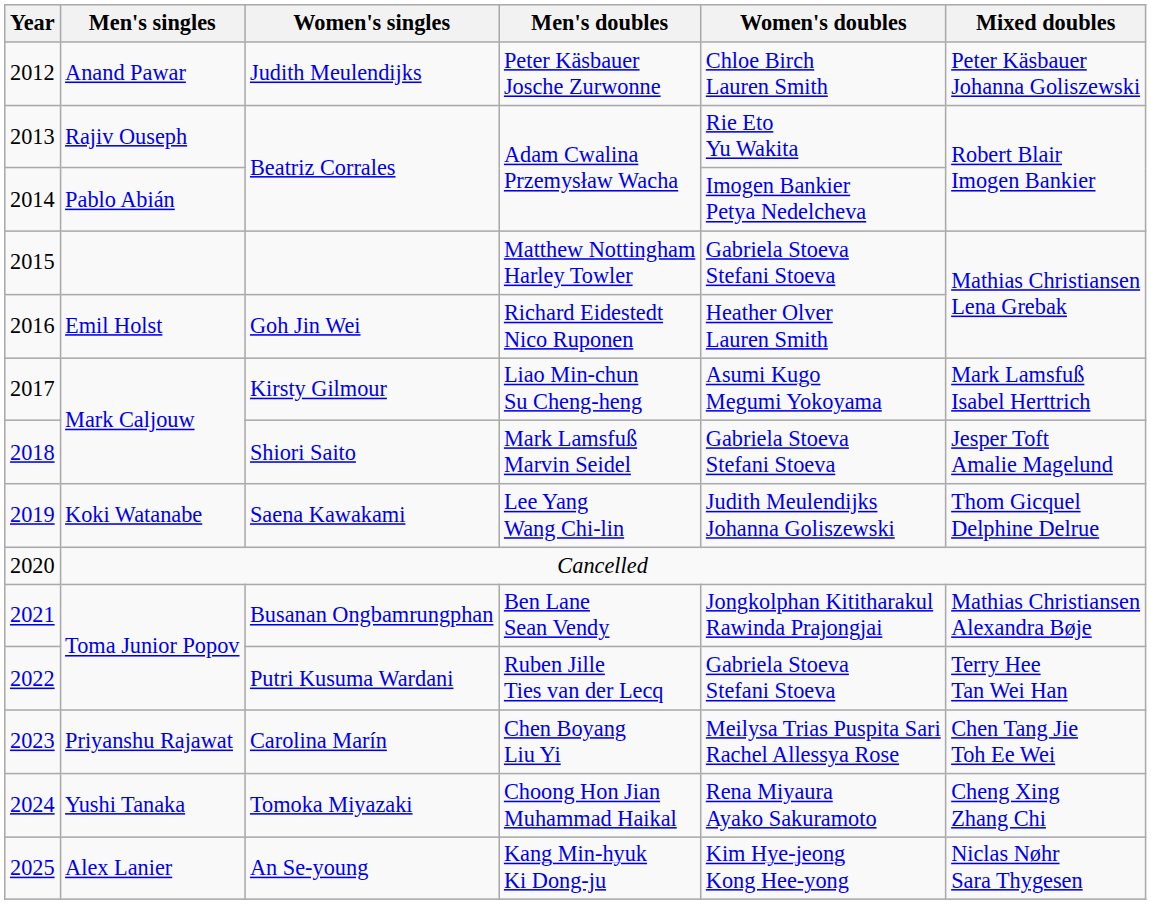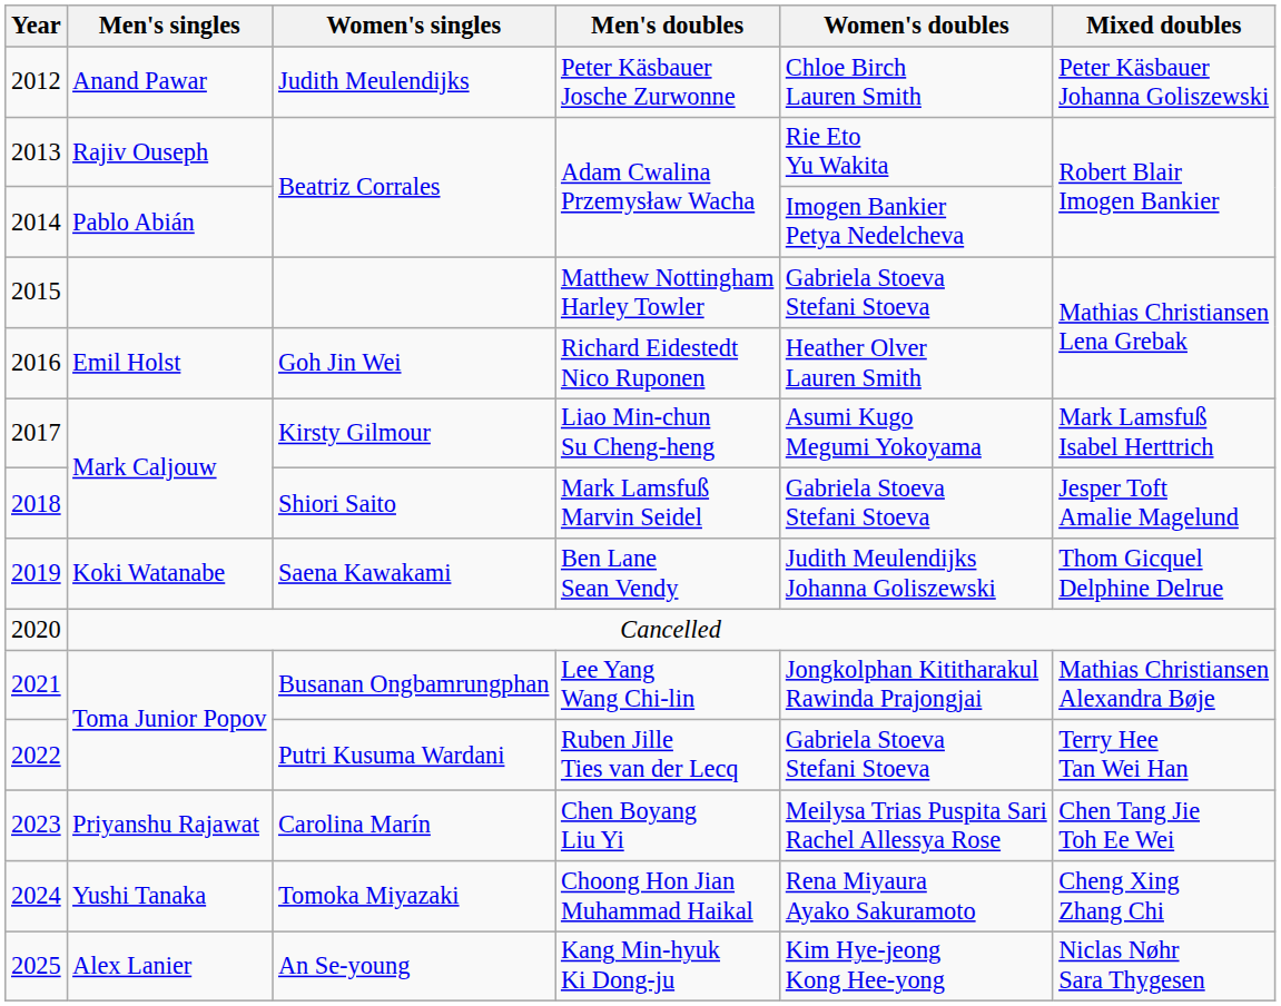 <table class=wikitable style="font-size:90%;">
 <tr>
 <th>Year</th>
 <th>Men's singles</th>
 <th>Women's singles</th>
 <th>Men's doubles</th>
 <th>Women's doubles</th>
 <th>Mixed doubles</th>
 </tr>
 <tr>
 <td>2012</td>
 <td> <a href='#'>Anand Pawar</a></td>
 <td> <a href='#'>Judith Meulendijks</a></td>
 <td> <a href='#'>Peter Käsbauer</a><br> <a href='#'>Josche Zurwonne</a></td>
 <td> <a href='#'>Chloe Birch</a><br> <a href='#'>Lauren Smith</a></td>
 <td> <a href='#'>Peter Käsbauer</a><br> <a href='#'>Johanna Goliszewski</a></td>
 </tr>
 <tr>
 <td>2013</td>
 <td> <a href='#'>Rajiv Ouseph</a></td>
 <td rowspan=2> <a href='#'>Beatriz Corrales</a></td>
 <td rowspan=2> <a href='#'>Adam Cwalina</a><br> <a href='#'>Przemysław Wacha</a></td>
 <td> <a href='#'>Rie Eto</a><br> <a href='#'>Yu Wakita</a></td>
 <td rowspan=2> <a href='#'>Robert Blair</a><br> <a href='#'>Imogen Bankier</a></td>
 </tr>
 <tr>
 <td>2014</td>
 <td> <a href='#'>Pablo Abián</a></td>
 <td> <a href='#'>Imogen Bankier</a><br> <a href='#'>Petya Nedelcheva</a></td>
 </tr>
 <tr>
 <td>2015</td>
 <td></td>
 <td></td>
 <td> <a href='#'>Matthew Nottingham</a><br> <a href='#'>Harley Towler</a></td>
 <td> <a href='#'>Gabriela Stoeva</a><br> <a href='#'>Stefani Stoeva</a></td>
 <td rowspan=2> <a href='#'>Mathias Christiansen</a><br> <a href='#'>Lena Grebak</a></td>
 </tr>
 <tr>
 <td>2016</td>
 <td> <a href='#'>Emil Holst</a></td>
 <td> <a href='#'>Goh Jin Wei</a></td>
 <td> <a href='#'>Richard Eidestedt</a><br> <a href='#'>Nico Ruponen</a></td>
 <td> <a href='#'>Heather Olver</a><br> <a href='#'>Lauren Smith</a></td>
 </tr>
 <tr>
 <td>2017</td>
 <td rowspan=2> <a href='#'>Mark Caljouw</a></td>
 <td> <a href='#'>Kirsty Gilmour</a></td>
 <td> <a href='#'>Liao Min-chun</a><br> <a href='#'>Su Cheng-heng</a></td>
 <td> <a href='#'>Asumi Kugo</a><br> <a href='#'>Megumi Yokoyama</a></td>
 <td> <a href='#'>Mark Lamsfuß</a><br> <a href='#'>Isabel Herttrich</a></td>
 </tr>
 <tr>
 <td><a href='#'>2018</a></td>
 <td> <a href='#'>Shiori Saito</a></td>
 <td> <a href='#'>Mark Lamsfuß</a><br> <a href='#'>Marvin Seidel</a></td>
 <td> <a href='#'>Gabriela Stoeva</a><br> <a href='#'>Stefani Stoeva</a></td>
 <td> <a href='#'>Jesper Toft</a> <br>  <a href='#'>Amalie Magelund</a></td>
 </tr>
 <tr>
 <td><a href='#'>2019</a></td>
 <td> <a href='#'>Koki Watanabe</a></td>
 <td> <a href='#'>Saena Kawakami</a></td>
-<td> <a href='#'>Lee Yang</a><br> <a href='#'>Wang Chi-lin</a></td>
+<td> <a href='#'>Ben Lane</a><br> <a href='#'>Sean Vendy</a></td>
 <td> <a href='#'>Judith Meulendijks</a><br> <a href='#'>Johanna Goliszewski</a></td>
 <td> <a href='#'>Thom Gicquel</a><br> <a href='#'>Delphine Delrue</a></td>
 </tr>
 <tr>
 <td>2020</td>
 <td colspan="5" align="center"><em>Cancelled</em></td>
 </tr>
 <tr>
 <td><a href='#'>2021</a></td>
 <td rowspan="2"> <a href='#'>Toma Junior Popov</a></td>
 <td> <a href='#'>Busanan Ongbamrungphan</a></td>
-<td> <a href='#'>Ben Lane</a><br> <a href='#'>Sean Vendy</a></td>
+<td> <a href='#'>Lee Yang</a><br> <a href='#'>Wang Chi-lin</a></td>
 <td> <a href='#'>Jongkolphan Kititharakul</a><br> <a href='#'>Rawinda Prajongjai</a></td>
 <td> <a href='#'>Mathias Christiansen</a><br> <a href='#'>Alexandra Bøje</a></td>
 </tr>
 <tr>
 <td><a href='#'>2022</a></td>
 <td> <a href='#'>Putri Kusuma Wardani</a></td>
 <td> <a href='#'>Ruben Jille</a><br> <a href='#'>Ties van der Lecq</a></td>
 <td> <a href='#'>Gabriela Stoeva</a><br> <a href='#'>Stefani Stoeva</a></td>
 <td> <a href='#'>Terry Hee</a><br> <a href='#'>Tan Wei Han</a></td>
 </tr>
 <tr>
 <td><a href='#'>2023</a></td>
 <td> <a href='#'>Priyanshu Rajawat</a></td>
 <td> <a href='#'>Carolina Marín</a></td>
 <td> <a href='#'>Chen Boyang</a><br> <a href='#'>Liu Yi</a></td>
 <td> <a href='#'>Meilysa Trias Puspita Sari</a><br> <a href='#'>Rachel Allessya Rose</a></td>
 <td> <a href='#'>Chen Tang Jie</a><br> <a href='#'>Toh Ee Wei</a></td>
 </tr>
 <tr>
 <td><a href='#'>2024</a></td>
 <td> <a href='#'>Yushi Tanaka</a></td>
 <td> <a href='#'>Tomoka Miyazaki</a></td>
 <td> <a href='#'>Choong Hon Jian</a><br> <a href='#'>Muhammad Haikal</a></td>
 <td> <a href='#'>Rena Miyaura</a><br> <a href='#'>Ayako Sakuramoto</a></td>
 <td> <a href='#'>Cheng Xing</a><br> <a href='#'>Zhang Chi</a></td>
 </tr>
 <tr>
 <td><a href='#'>2025</a></td>
 <td> <a href='#'>Alex Lanier</a></td>
 <td> <a href='#'>An Se-young</a></td>
 <td> <a href='#'>Kang Min-hyuk</a><br> <a href='#'>Ki Dong-ju</a></td>
 <td> <a href='#'>Kim Hye-jeong</a><br> <a href='#'>Kong Hee-yong</a></td>
 <td> <a href='#'>Niclas Nøhr</a><br> <a href='#'>Sara Thygesen</a></td>
 </tr>
 </table>
